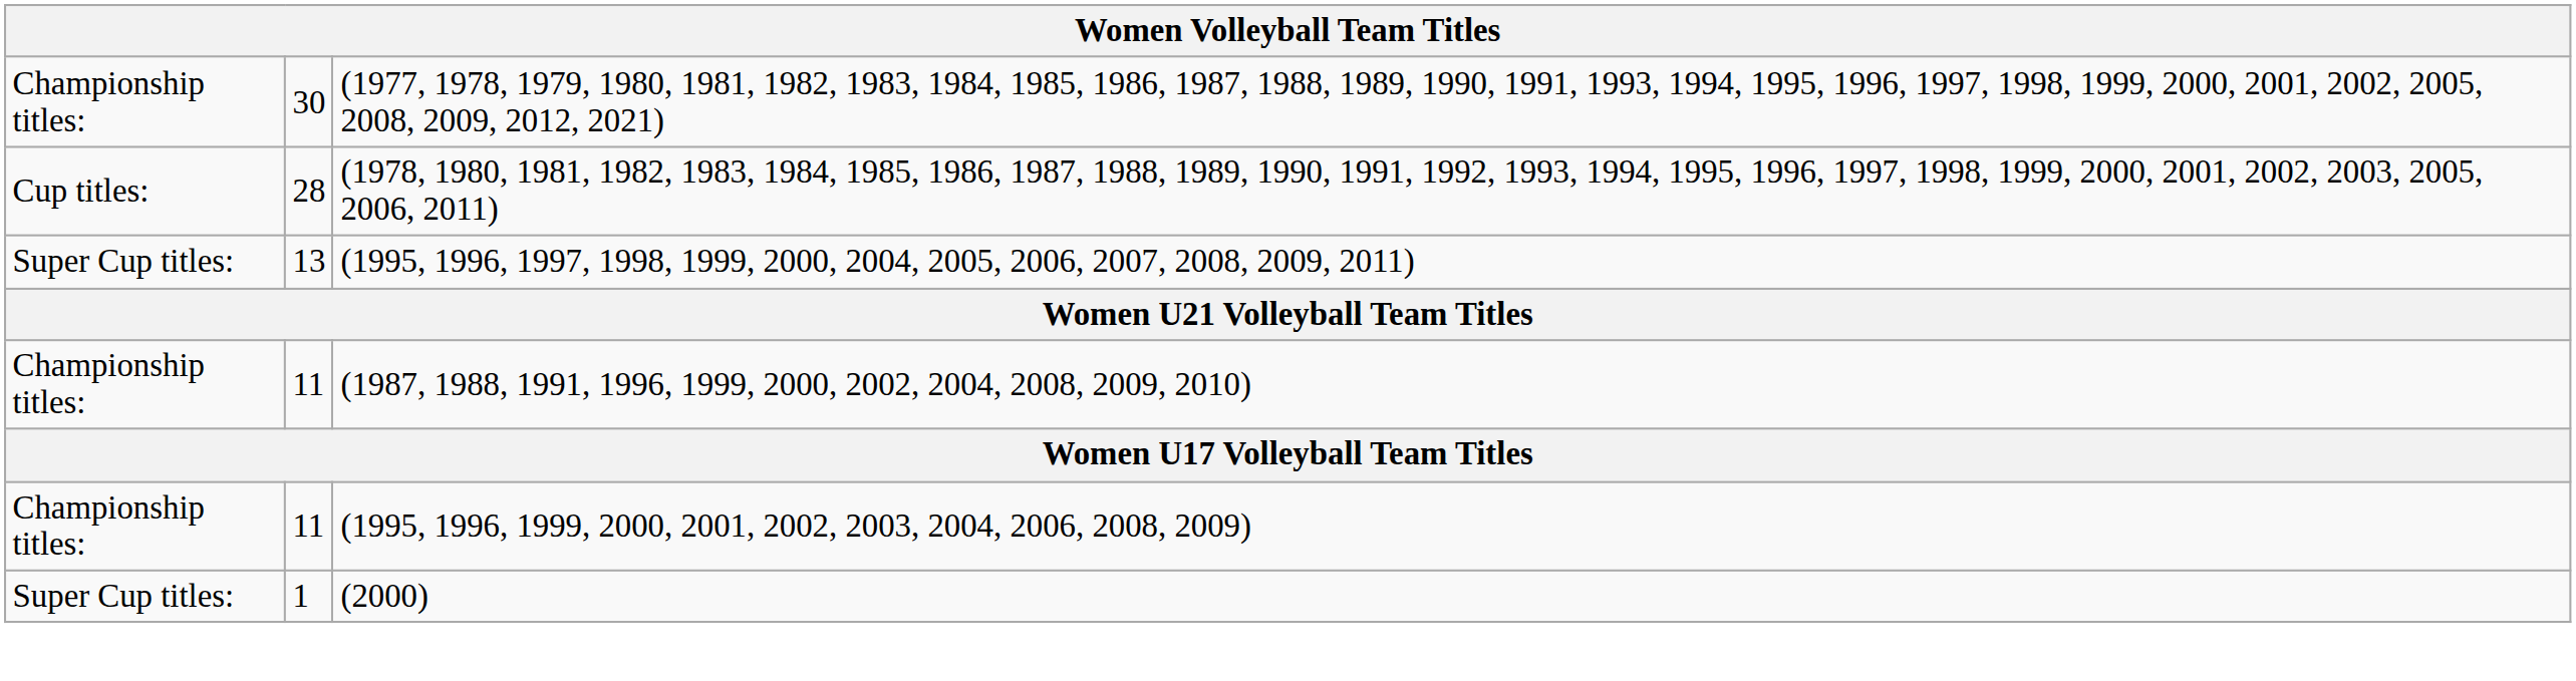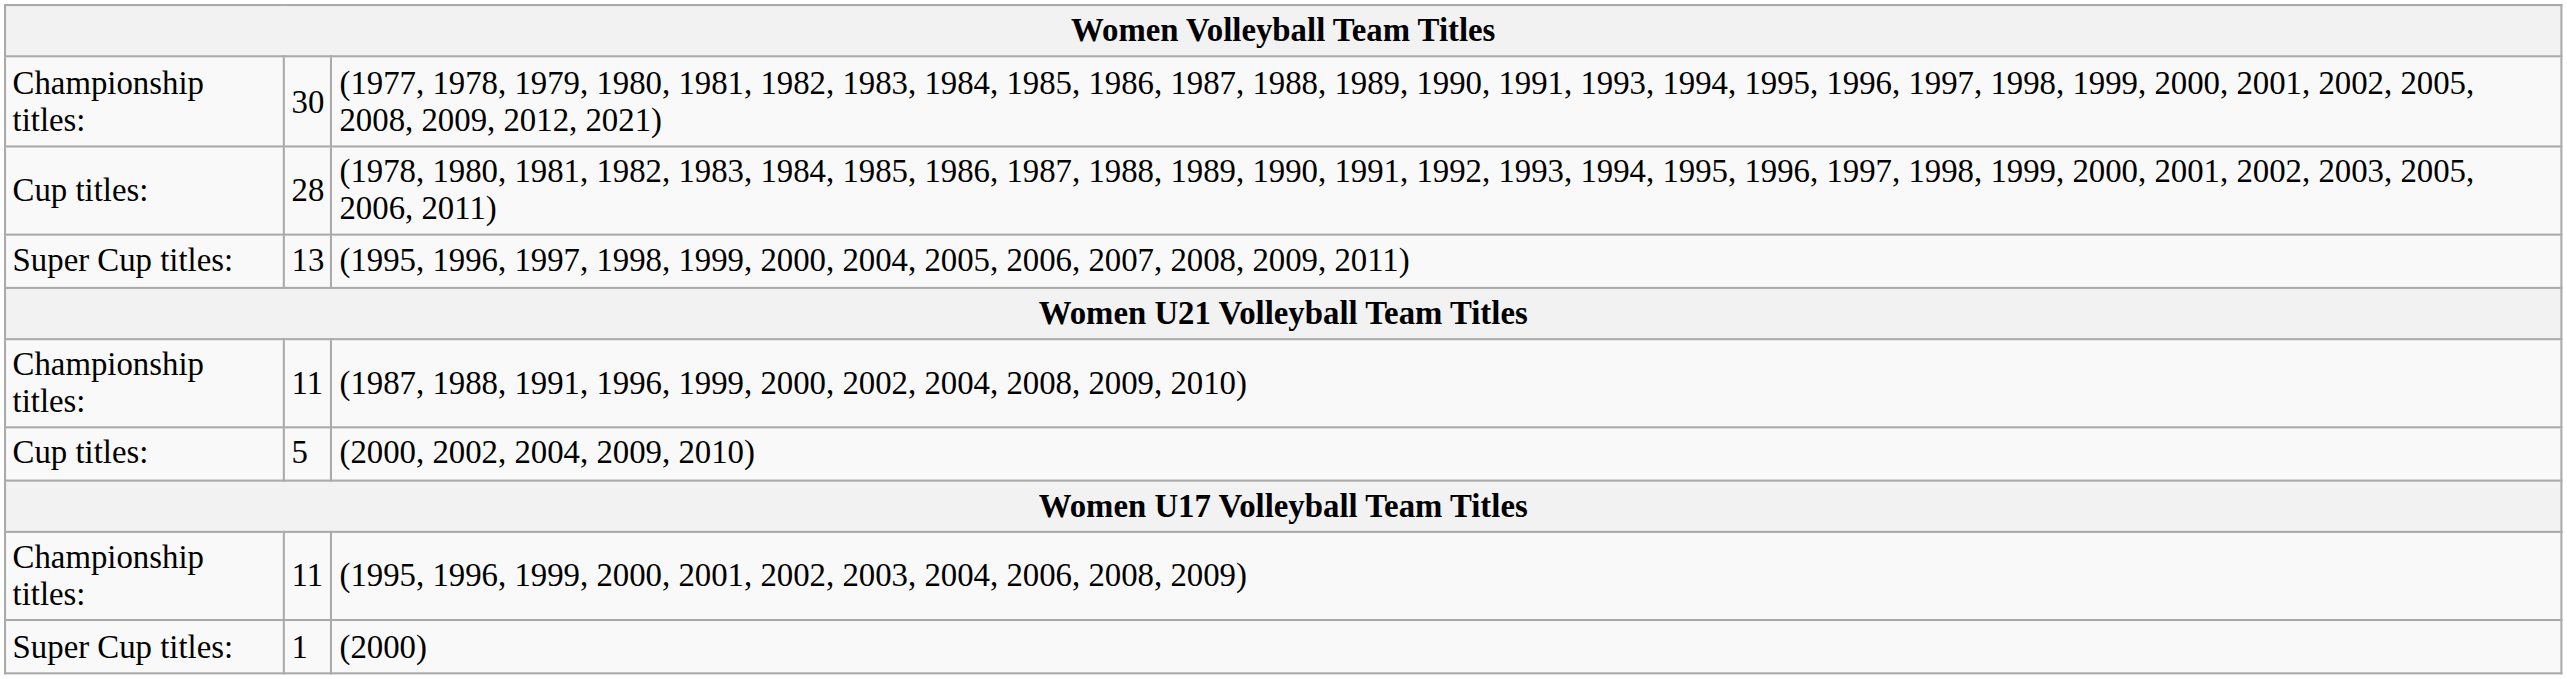 <table class="wikitable">
 <tr>
 <th colspan=3>Women Volleyball Team Titles</th>
 </tr>
 <tr>
 <td>Championship titles:</td>
 <td>30</td>
 <td>(1977, 1978, 1979, 1980, 1981, 1982, 1983, 1984, 1985, 1986, 1987, 1988, 1989, 1990, 1991, 1993, 1994, 1995, 1996, 1997, 1998, 1999, 2000, 2001, 2002, 2005, 2008, 2009, 2012, 2021)</td>
 </tr>
 <tr>
 <td>Cup titles:</td>
 <td>28</td>
 <td>(1978, 1980, 1981, 1982, 1983, 1984, 1985, 1986, 1987, 1988, 1989, 1990, 1991, 1992, 1993, 1994, 1995, 1996, 1997, 1998, 1999, 2000, 2001, 2002, 2003, 2005, 2006, 2011)</td>
 </tr>
 <tr>
 <td>Super Cup titles:</td>
 <td>13</td>
 <td>(1995, 1996, 1997, 1998, 1999, 2000, 2004, 2005, 2006, 2007, 2008, 2009, 2011)</td>
 </tr>
 <tr>
 <th colspan=3>Women U21 Volleyball Team Titles</th>
 </tr>
 <tr>
 <td>Championship titles:</td>
 <td>11</td>
 <td>(1987, 1988, 1991, 1996, 1999, 2000, 2002, 2004, 2008, 2009, 2010)</td>
 </tr>
 <tr>
+<td>Cup titles:</td>
+<td>5</td>
+<td>(2000, 2002, 2004, 2009, 2010)</td>
+</tr>
+<tr>
 <th colspan=3>Women U17 Volleyball Team Titles</th>
 </tr>
 <tr>
 <td>Championship titles:</td>
 <td>11</td>
 <td>(1995, 1996, 1999, 2000, 2001, 2002, 2003, 2004, 2006, 2008, 2009)</td>
 </tr>
 <tr>
 <td>Super Cup titles:</td>
 <td>1</td>
 <td>(2000)</td>
 </tr>
 </table>
